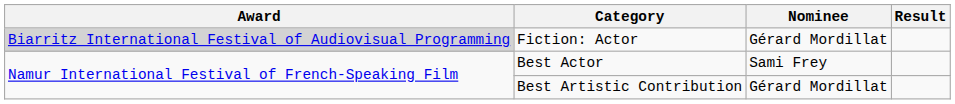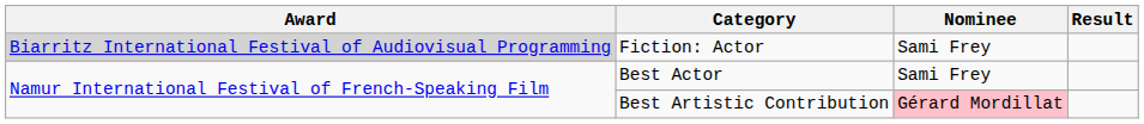 <table class="wikitable">
 <tr>
 <th>Award</th>
 <th>Category</th>
 <th>Nominee</th>
 <th>Result</th>
 </tr>
 <tr>
 <td style="background: lightgrey;"><a href='#'>Biarritz International Festival of Audiovisual Programming</a></td>
 <td>Fiction: Actor</td>
-<td>Gérard Mordillat</td>
+<td>Sami Frey</td>
 <td></td>
 </tr>
 <tr>
 <td rowspan=2><a href='#'>Namur International Festival of French-Speaking Film</a></td>
 <td>Best Actor</td>
 <td>Sami Frey</td>
 <td></td>
 </tr>
 <tr>
 <td>Best Artistic Contribution</td>
-<td>Gérard Mordillat</td>
+<td style="background: pink;">Gérard Mordillat</td>
 <td></td>
 </tr>
 </table>
